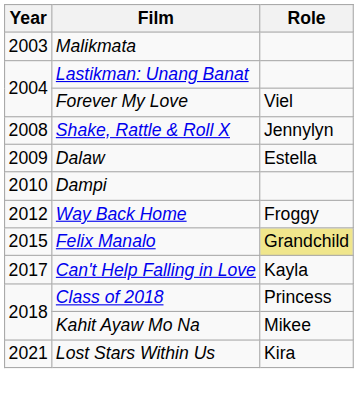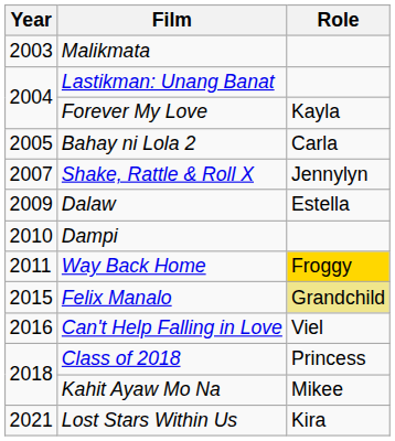 <table class="wikitable sortable">
 <tr>
 <th>Year</th>
 <th>Film</th>
 <th>Role</th>
 </tr>
 <tr>
 <td>2003</td>
 <td><em>Malikmata</em></td>
 <td></td>
 </tr>
 <tr>
 <td rowspan=2>2004</td>
 <td><em><a href='#'>Lastikman: Unang Banat</a></em></td>
 <td></td>
 </tr>
 <tr>
 <td><em>Forever My Love</em></td>
-<td>Viel</td>
+<td>Kayla</td>
 </tr>
 <tr>
-<td>2008</td>
+<td>2005</td>
+<td><em>Bahay ni Lola 2</em></td>
+<td>Carla</td>
+</tr>
+<tr>
+<td>2007</td>
 <td><em><a href='#'>Shake, Rattle & Roll X</a></em></td>
 <td>Jennylyn</td>
 </tr>
 <tr>
 <td>2009</td>
 <td><em>Dalaw</em></td>
 <td>Estella</td>
 </tr>
 <tr>
 <td>2010</td>
 <td><em>Dampi</em></td>
 <td></td>
 </tr>
 <tr>
-<td>2012</td>
+<td>2011</td>
 <td><em><a href='#'>Way Back Home</a></em></td>
-<td>Froggy</td>
+<td style="background: gold;">Froggy</td>
 </tr>
 <tr>
 <td>2015</td>
 <td><em><a href='#'>Felix Manalo</a></em></td>
 <td style="background: khaki;">Grandchild</td>
 </tr>
 <tr>
-<td>2017</td>
+<td>2016</td>
 <td><em><a href='#'>Can't Help Falling in Love</a></em></td>
-<td>Kayla</td>
+<td>Viel</td>
 </tr>
 <tr>
 <td rowspan=2>2018</td>
 <td><em><a href='#'>Class of 2018</a></em></td>
 <td>Princess</td>
 </tr>
 <tr>
 <td><em>Kahit Ayaw Mo Na</em></td>
 <td>Mikee</td>
 </tr>
 <tr>
 <td>2021</td>
 <td><em>Lost Stars Within Us</em></td>
 <td>Kira</td>
 </tr>
 </table>
